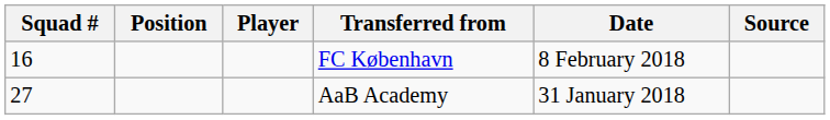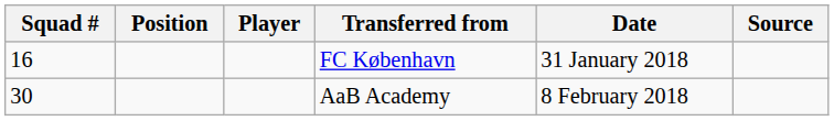 <table class="wikitable sortable" style="width:90%; text-align:center; font-size:95%; text-align:left;">
 <tr>
 <th>Squad #</th>
 <th>Position</th>
 <th>Player</th>
 <th>Transferred from</th>
 <th>Date</th>
 <th>Source</th>
 </tr>
 <tr>
 <td>16</td>
 <td></td>
 <td></td>
 <td> <a href='#'>FC København</a></td>
+<td>31 January 2018</td>
+<td></td>
+</tr>
+<tr>
+<td>30</td>
+<td></td>
+<td></td>
+<td> AaB Academy</td>
 <td>8 February 2018</td>
 <td></td>
 </tr>
-<tr>
-<td>27</td>
-<td></td>
-<td></td>
-<td> AaB Academy</td>
-<td>31 January 2018</td>
-<td></td>
-</tr>
 </table>
